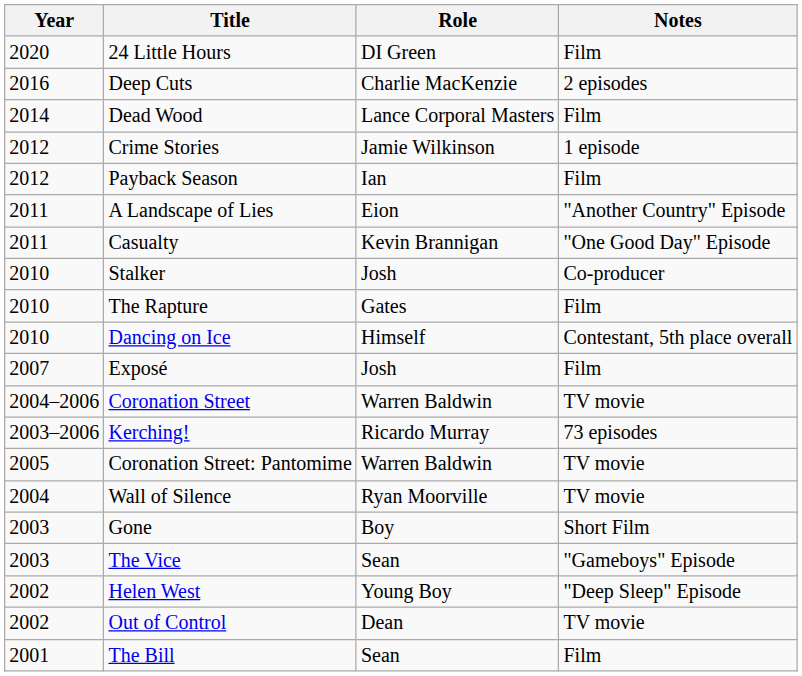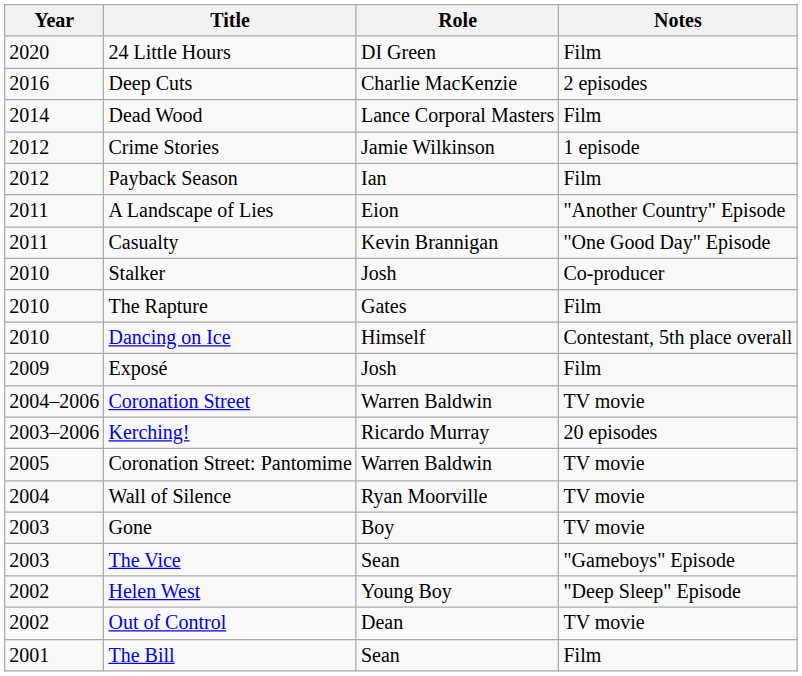 <table class="wikitable sortable">
 <tr>
 <th>Year</th>
 <th>Title</th>
 <th>Role</th>
 <th>Notes</th>
 </tr>
 <tr>
 <td>2020</td>
 <td>24 Little Hours</td>
 <td>DI Green</td>
 <td>Film</td>
 </tr>
 <tr>
 <td>2016</td>
 <td>Deep Cuts</td>
 <td>Charlie MacKenzie</td>
 <td>2 episodes</td>
 </tr>
 <tr>
 <td>2014</td>
 <td>Dead Wood</td>
 <td>Lance Corporal Masters</td>
 <td>Film</td>
 </tr>
 <tr>
 <td>2012</td>
 <td>Crime Stories</td>
 <td>Jamie Wilkinson</td>
 <td>1 episode</td>
 </tr>
 <tr>
 <td>2012</td>
 <td>Payback Season</td>
 <td>Ian</td>
 <td>Film</td>
 </tr>
 <tr>
 <td>2011</td>
 <td>A Landscape of Lies</td>
 <td>Eion</td>
 <td>"Another Country" Episode</td>
 </tr>
 <tr>
 <td>2011</td>
 <td>Casualty</td>
 <td>Kevin Brannigan</td>
 <td>"One Good Day" Episode</td>
 </tr>
 <tr>
 <td>2010</td>
 <td>Stalker</td>
 <td>Josh</td>
 <td>Co-producer</td>
 </tr>
 <tr>
 <td>2010</td>
 <td>The Rapture</td>
 <td>Gates</td>
 <td>Film</td>
 </tr>
 <tr>
 <td>2010</td>
 <td><a href='#'>Dancing on Ice</a></td>
 <td>Himself</td>
 <td>Contestant, 5th place overall</td>
 </tr>
 <tr>
-<td>2007</td>
+<td>2009</td>
 <td>Exposé</td>
 <td>Josh</td>
 <td>Film</td>
 </tr>
 <tr>
 <td>2004–2006</td>
 <td><a href='#'>Coronation Street</a></td>
 <td>Warren Baldwin</td>
 <td>TV movie</td>
 </tr>
 <tr>
 <td>2003–2006</td>
 <td><a href='#'>Kerching!</a></td>
 <td>Ricardo Murray</td>
-<td>73 episodes</td>
+<td>20 episodes</td>
 </tr>
 <tr>
 <td>2005</td>
 <td>Coronation Street: Pantomime</td>
 <td>Warren Baldwin</td>
 <td>TV movie</td>
 </tr>
 <tr>
 <td>2004</td>
 <td>Wall of Silence</td>
 <td>Ryan Moorville</td>
 <td>TV movie</td>
 </tr>
 <tr>
 <td>2003</td>
 <td>Gone</td>
 <td>Boy</td>
-<td>Short Film</td>
+<td>TV movie</td>
 </tr>
 <tr>
 <td>2003</td>
 <td><a href='#'>The Vice</a></td>
 <td>Sean</td>
 <td>"Gameboys" Episode</td>
 </tr>
 <tr>
 <td>2002</td>
 <td><a href='#'>Helen West</a></td>
 <td>Young Boy</td>
 <td>"Deep Sleep" Episode</td>
 </tr>
 <tr>
 <td>2002</td>
 <td><a href='#'>Out of Control</a></td>
 <td>Dean</td>
 <td>TV movie</td>
 </tr>
 <tr>
 <td>2001</td>
 <td><a href='#'>The Bill</a></td>
 <td>Sean</td>
 <td>Film</td>
 </tr>
 </table>
